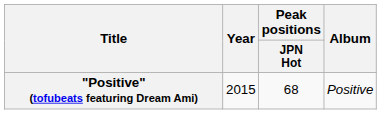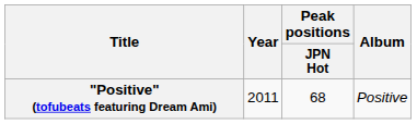 <table class="wikitable plainrowheaders" style="text-align:center;">
 <tr>
 <th scope="col" rowspan="2" style="width:16em;">Title</th>
 <th scope="col" rowspan="2">Year</th>
 <th scope="col" colspan="1">Peak positions</th>
 <th scope="col" rowspan="2">Album</th>
 </tr>
 <tr>
 <th scope="col" style="width:4em;font-size:90%;">JPN<br>Hot<br></th>
 </tr>
 <tr>
 <th scope="row">"Positive"<br><small>(<a href='#'>tofubeats</a> featuring Dream Ami)</small></th>
-<td>2015</td>
+<td>2011</td>
 <td>68</td>
 <td><em>Positive</em></td>
 </tr>
 </table>
